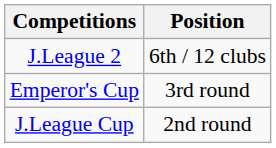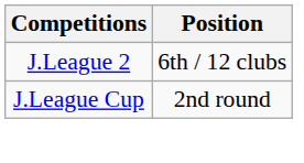 <table class="wikitable" style="text-align:center;">
 <tr>
 <th>Competitions</th>
 <th>Position</th>
 </tr>
 <tr>
 <td><a href='#'>J.League 2</a></td>
 <td>6th / 12 clubs</td>
 </tr>
 <tr>
-<td><a href='#'>Emperor's Cup</a></td>
-<td>3rd round</td>
-</tr>
-<tr>
 <td><a href='#'>J.League Cup</a></td>
 <td>2nd round</td>
 </tr>
 </table>
